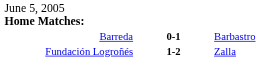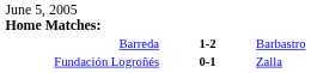 <table width=100% cellspacing=1>
 <tr>
 <th width=20%></th>
 <th width=12%></th>
 <th width=20%></th>
 <th></th>
 </tr>
 <tr>
 <td>June 5, 2005<br><strong>Home Matches:</strong></td>
 </tr>
 <tr style=font-size:90%>
 <td align=right><a href='#'>Barreda</a></td>
-<td align=center><strong>0-1</strong></td>
+<td align=center><strong>1-2</strong></td>
 <td><a href='#'>Barbastro</a></td>
 </tr>
 <tr style=font-size:90%>
 <td align=right><a href='#'>Fundación Logroñés</a></td>
-<td align=center><strong>1-2</strong></td>
+<td align=center><strong>0-1</strong></td>
 <td><a href='#'>Zalla</a></td>
 </tr>
 </table>
